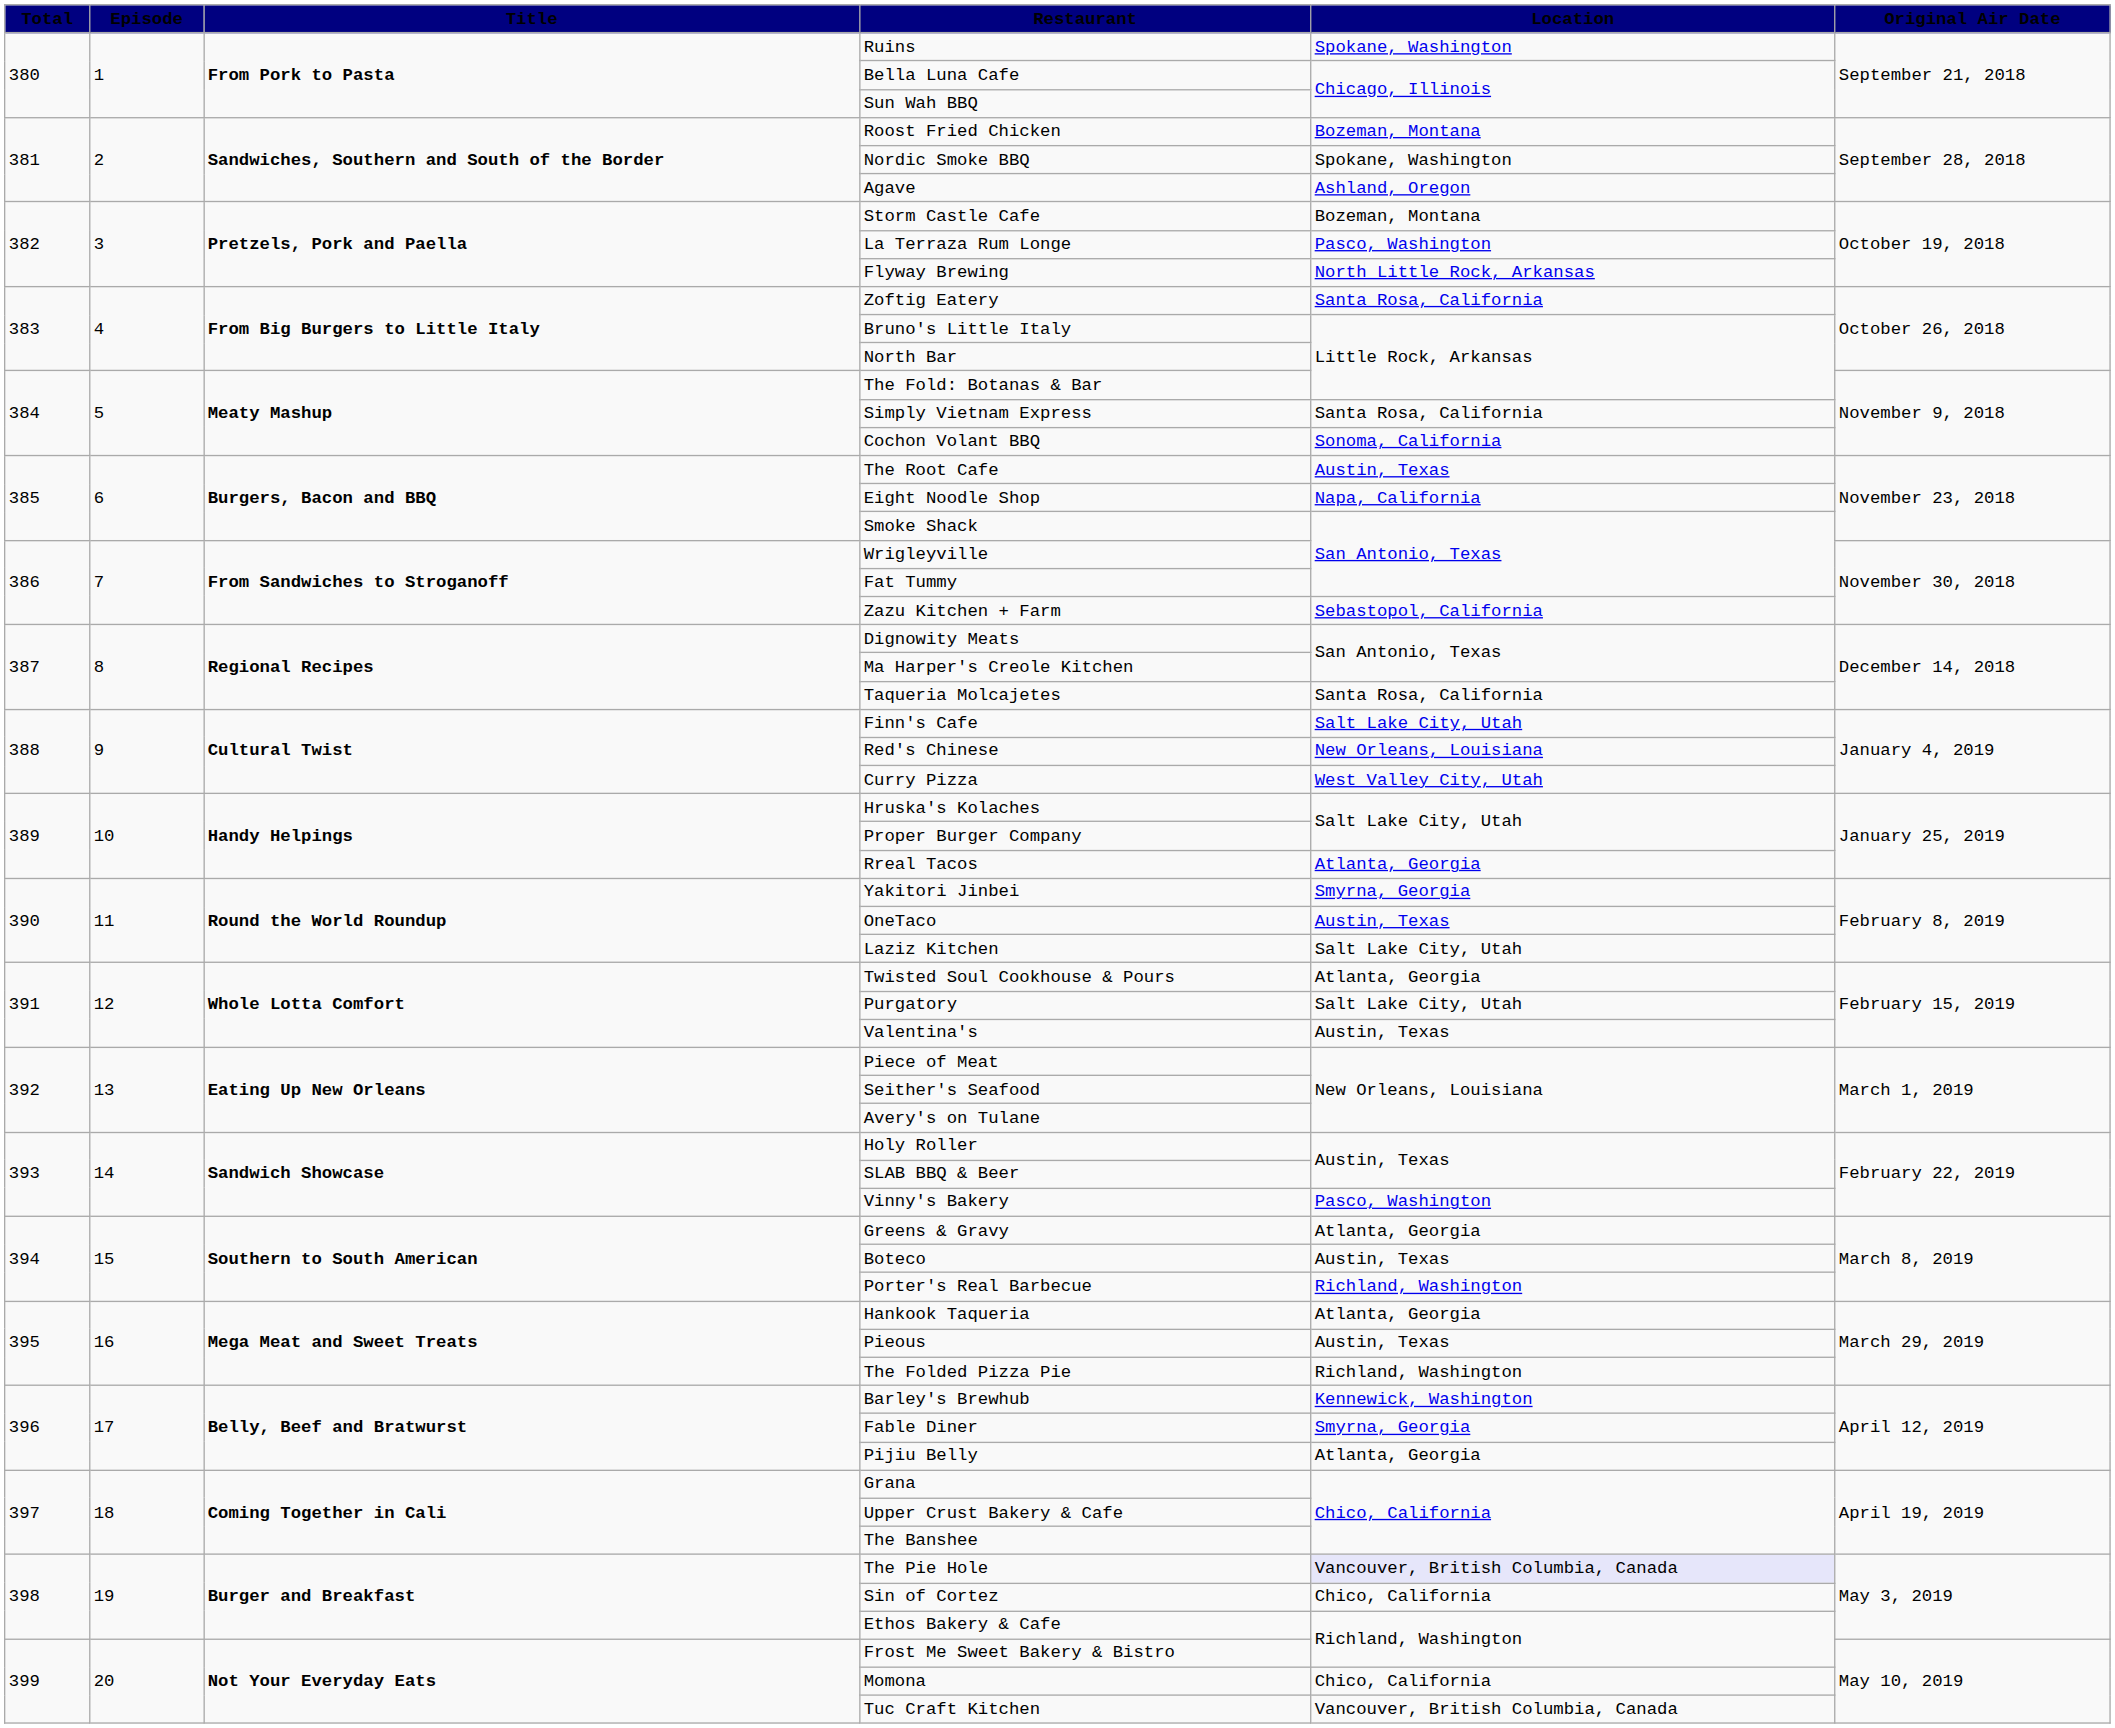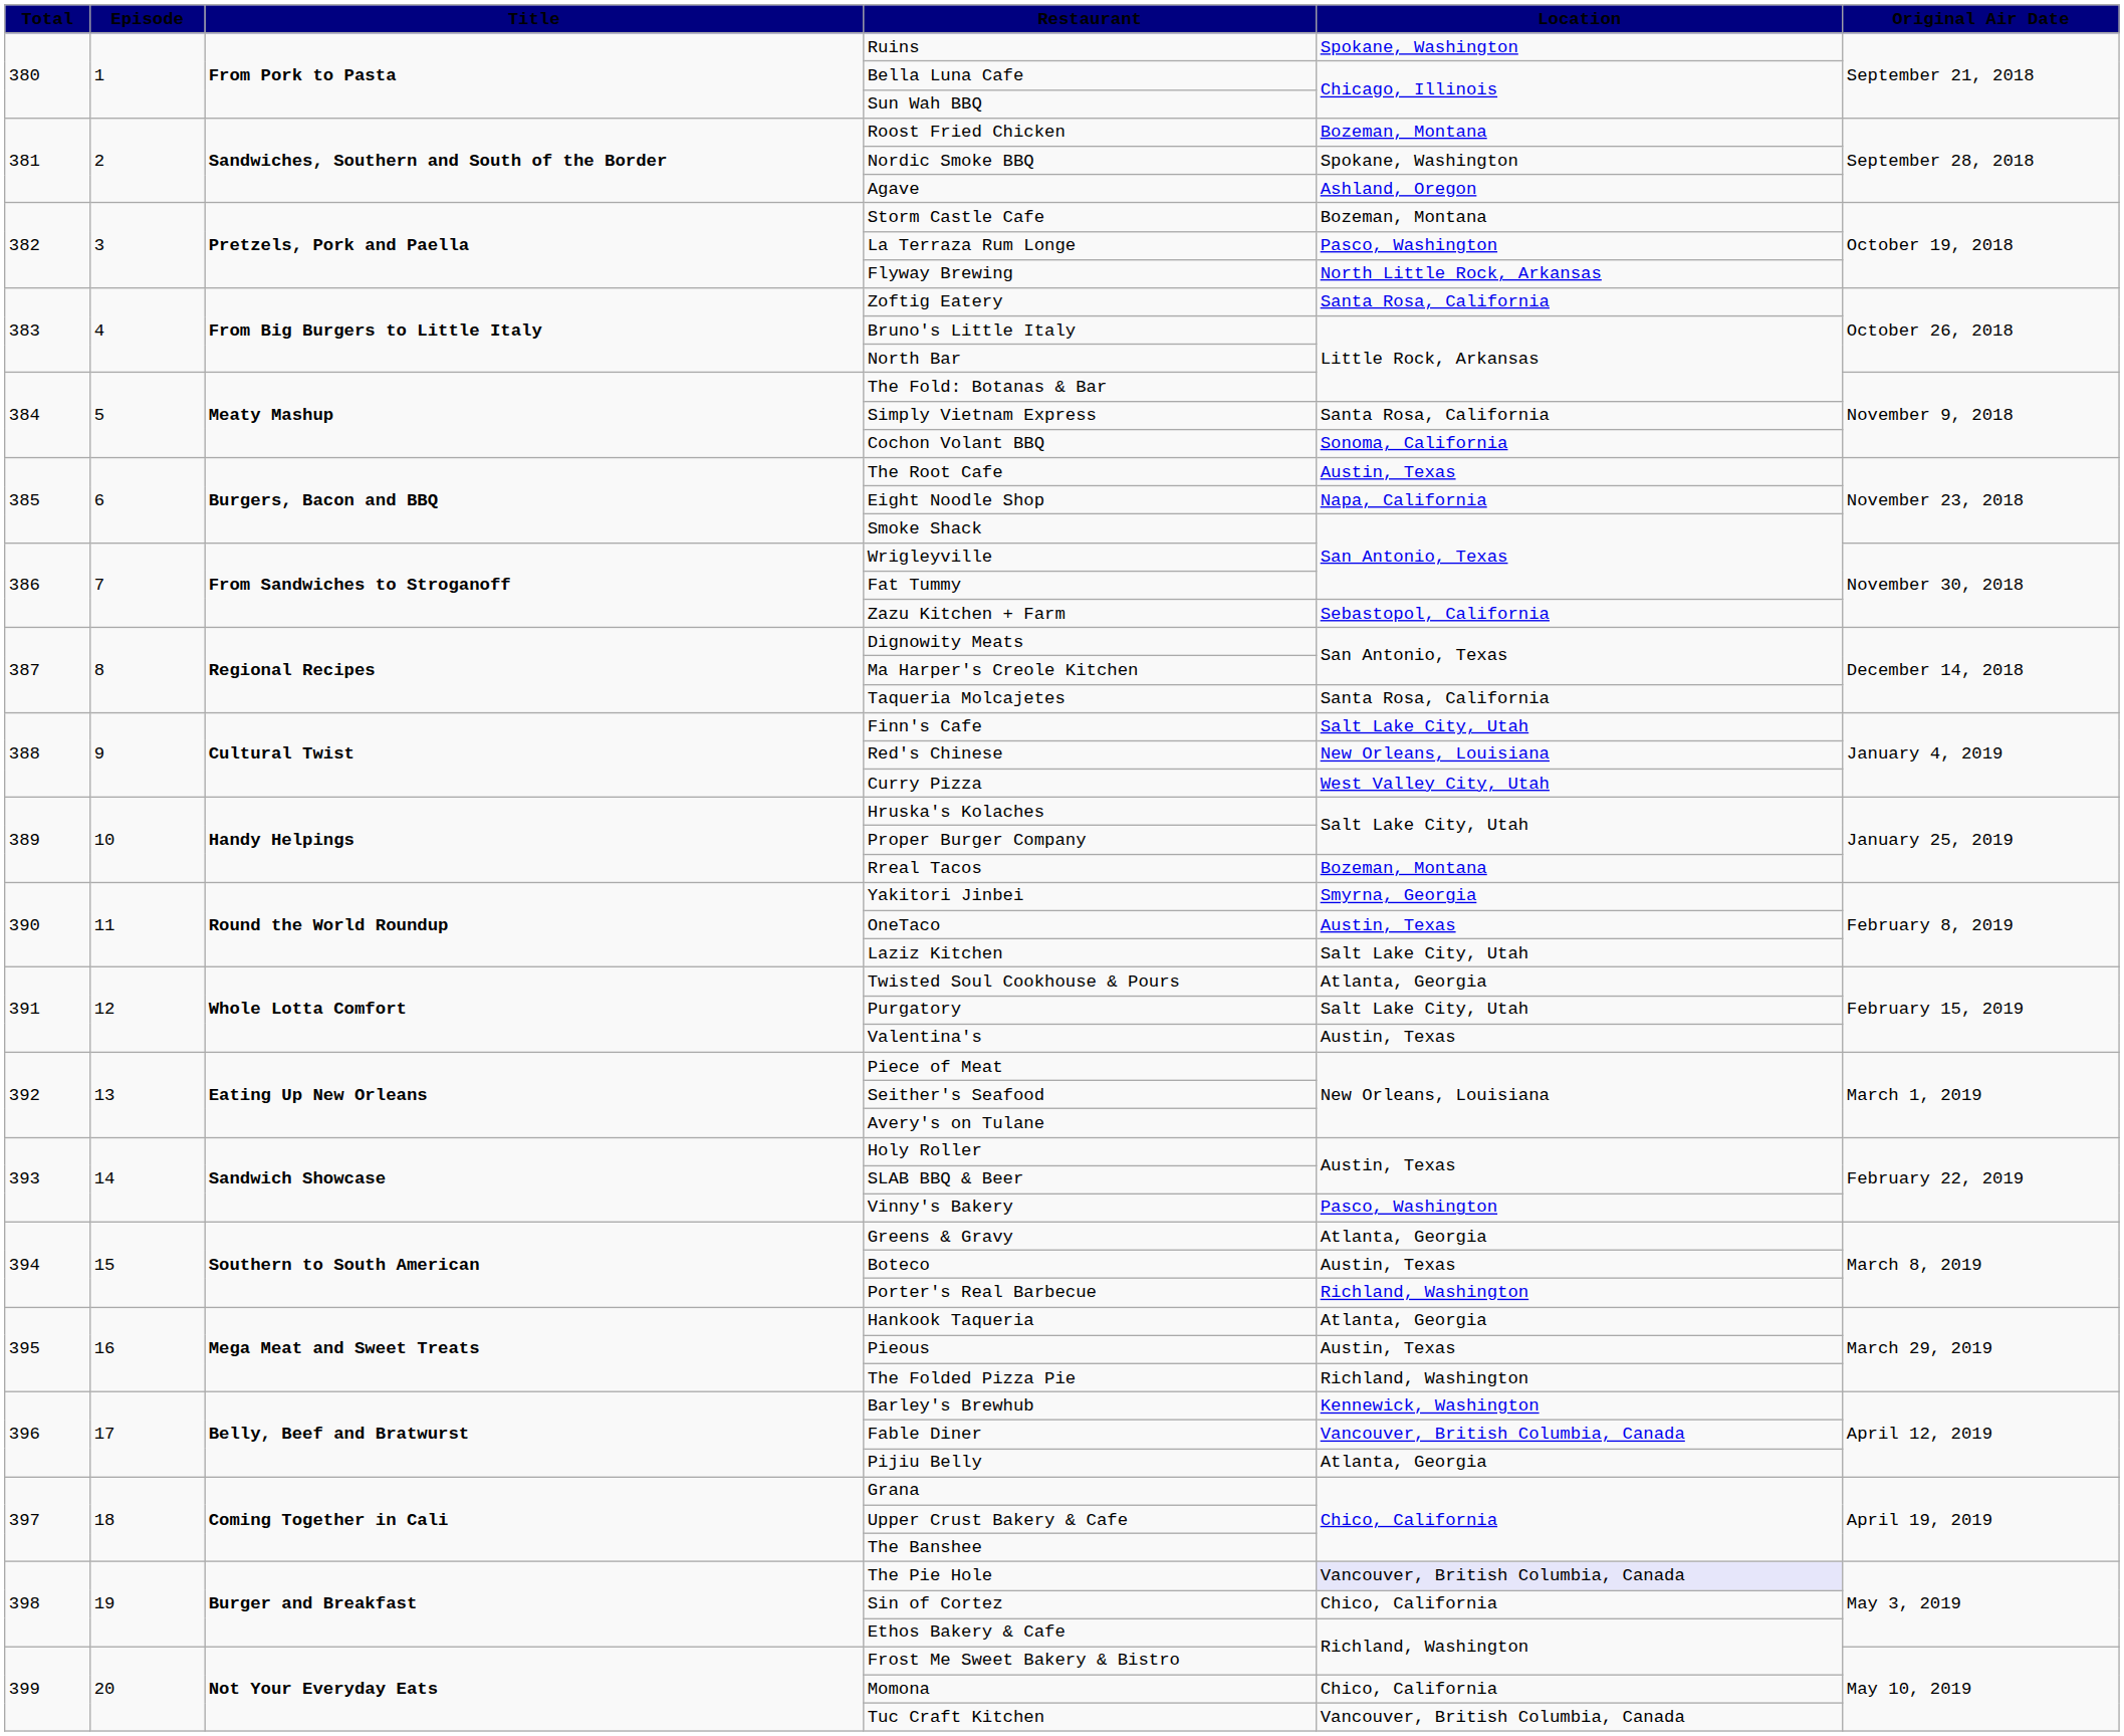 <table class="wikitable" style="width: 100%;">
 <tr>
 <th # style="background:#000080;">Total</th>
 <th # style="background:#000080;">Episode</th>
 <th # style="background:#000080;">Title</th>
 <th # style="background:#000080;">Restaurant</th>
 <th # style="background:#000080;">Location</th>
 <th # style="background:#000080;">Original Air Date</th>
 </tr>
 <tr>
 <td rowspan="3">380</td>
 <td rowspan="3">1</td>
 <td rowspan="3"><strong>From Pork to Pasta</strong></td>
 <td>Ruins</td>
 <td><a href='#'>Spokane, Washington</a></td>
 <td rowspan="3">September 21, 2018</td>
 </tr>
 <tr>
 <td>Bella Luna Cafe</td>
 <td rowspan="2"><a href='#'>Chicago, Illinois</a></td>
 </tr>
 <tr>
 <td>Sun Wah BBQ</td>
 </tr>
 <tr>
 <td rowspan="3">381</td>
 <td rowspan="3">2</td>
 <td rowspan="3"><strong>Sandwiches, Southern and South of the Border</strong></td>
 <td>Roost Fried Chicken</td>
 <td><a href='#'>Bozeman, Montana</a></td>
 <td rowspan="3">September 28, 2018</td>
 </tr>
 <tr>
 <td>Nordic Smoke BBQ</td>
 <td>Spokane, Washington</td>
 </tr>
 <tr>
 <td>Agave</td>
 <td><a href='#'>Ashland, Oregon</a></td>
 </tr>
 <tr>
 <td rowspan="3">382</td>
 <td rowspan="3">3</td>
 <td rowspan="3"><strong>Pretzels, Pork and Paella</strong></td>
 <td>Storm Castle Cafe</td>
 <td>Bozeman, Montana</td>
 <td rowspan="3">October 19, 2018</td>
 </tr>
 <tr>
 <td>La Terraza Rum Longe</td>
 <td><a href='#'>Pasco, Washington</a></td>
 </tr>
 <tr>
 <td>Flyway Brewing</td>
 <td><a href='#'>North Little Rock, Arkansas</a></td>
 </tr>
 <tr>
 <td rowspan="3">383</td>
 <td rowspan="3">4</td>
 <td rowspan="3"><strong>From Big Burgers to Little Italy</strong></td>
 <td>Zoftig Eatery</td>
 <td><a href='#'>Santa Rosa, California</a></td>
 <td rowspan="3">October 26, 2018</td>
 </tr>
 <tr>
 <td>Bruno's Little Italy</td>
 <td rowspan="3">Little Rock, Arkansas</td>
 </tr>
 <tr>
 <td>North Bar</td>
 </tr>
 <tr>
 <td rowspan="3">384</td>
 <td rowspan="3">5</td>
 <td rowspan="3"><strong>Meaty Mashup</strong></td>
 <td>The Fold: Botanas & Bar</td>
 <td rowspan="3">November 9, 2018</td>
 </tr>
 <tr>
 <td>Simply Vietnam Express</td>
 <td>Santa Rosa, California</td>
 </tr>
 <tr>
 <td>Cochon Volant BBQ</td>
 <td><a href='#'>Sonoma, California</a></td>
 </tr>
 <tr>
 <td rowspan="3">385</td>
 <td rowspan="3">6</td>
 <td rowspan="3"><strong>Burgers, Bacon and BBQ</strong></td>
 <td>The Root Cafe</td>
 <td><a href='#'>Austin, Texas</a></td>
 <td rowspan="3">November 23, 2018</td>
 </tr>
 <tr>
 <td>Eight Noodle Shop</td>
 <td><a href='#'>Napa, California</a></td>
 </tr>
 <tr>
 <td>Smoke Shack</td>
 <td rowspan="3"><a href='#'>San Antonio, Texas</a></td>
 </tr>
 <tr>
 <td rowspan="3">386</td>
 <td rowspan="3">7</td>
 <td rowspan="3"><strong>From Sandwiches to Stroganoff</strong></td>
 <td>Wrigleyville</td>
 <td rowspan="3">November 30, 2018</td>
 </tr>
 <tr>
 <td>Fat Tummy</td>
 </tr>
 <tr>
 <td>Zazu Kitchen + Farm</td>
 <td><a href='#'>Sebastopol, California</a></td>
 </tr>
 <tr>
 <td rowspan="3">387</td>
 <td rowspan="3">8</td>
 <td rowspan="3"><strong>Regional Recipes</strong></td>
 <td>Dignowity Meats</td>
 <td rowspan="2">San Antonio, Texas</td>
 <td rowspan="3">December 14, 2018</td>
 </tr>
 <tr>
 <td>Ma Harper's Creole Kitchen</td>
 </tr>
 <tr>
 <td>Taqueria Molcajetes</td>
 <td>Santa Rosa, California</td>
 </tr>
 <tr>
 <td rowspan="3">388</td>
 <td rowspan="3">9</td>
 <td rowspan="3"><strong>Cultural Twist</strong></td>
 <td>Finn's Cafe</td>
 <td><a href='#'>Salt Lake City, Utah</a></td>
 <td rowspan="3">January 4, 2019</td>
 </tr>
 <tr>
 <td>Red's Chinese</td>
 <td><a href='#'>New Orleans, Louisiana</a></td>
 </tr>
 <tr>
 <td>Curry Pizza</td>
 <td><a href='#'>West Valley City, Utah</a></td>
 </tr>
 <tr>
 <td rowspan="3">389</td>
 <td rowspan="3">10</td>
 <td rowspan="3"><strong>Handy Helpings</strong></td>
 <td>Hruska's Kolaches</td>
 <td rowspan="2">Salt Lake City, Utah</td>
 <td rowspan="3">January 25, 2019</td>
 </tr>
 <tr>
 <td>Proper Burger Company</td>
 </tr>
 <tr>
 <td>Rreal Tacos</td>
-<td><a href='#'>Atlanta, Georgia</a></td>
+<td><a href='#'>Bozeman, Montana</a></td>
 </tr>
 <tr>
 <td rowspan="3">390</td>
 <td rowspan="3">11</td>
 <td rowspan="3"><strong>Round the World Roundup</strong></td>
 <td>Yakitori Jinbei</td>
 <td><a href='#'>Smyrna, Georgia</a></td>
 <td rowspan="3">February 8, 2019</td>
 </tr>
 <tr>
 <td>OneTaco</td>
 <td><a href='#'>Austin, Texas</a></td>
 </tr>
 <tr>
 <td>Laziz Kitchen</td>
 <td>Salt Lake City, Utah</td>
 </tr>
 <tr>
 <td rowspan="3">391</td>
 <td rowspan="3">12</td>
 <td rowspan="3"><strong>Whole Lotta Comfort</strong></td>
 <td>Twisted Soul Cookhouse & Pours</td>
 <td>Atlanta, Georgia</td>
 <td rowspan="3">February 15, 2019<br></td>
 </tr>
 <tr>
 <td>Purgatory</td>
 <td>Salt Lake City, Utah</td>
 </tr>
 <tr>
 <td>Valentina's</td>
 <td>Austin, Texas</td>
 </tr>
 <tr>
 <td rowspan="3">392</td>
 <td rowspan="3">13</td>
 <td rowspan="3"><strong>Eating Up New Orleans</strong></td>
 <td>Piece of Meat</td>
 <td rowspan="3">New Orleans, Louisiana</td>
 <td rowspan="3">March 1, 2019</td>
 </tr>
 <tr>
 <td>Seither's Seafood</td>
 </tr>
 <tr>
 <td>Avery's on Tulane</td>
 </tr>
 <tr>
 <td rowspan="3">393</td>
 <td rowspan="3">14</td>
 <td rowspan="3"><strong>Sandwich Showcase</strong></td>
 <td>Holy Roller</td>
 <td rowspan="2">Austin, Texas</td>
 <td rowspan="3">February 22, 2019</td>
 </tr>
 <tr>
 <td>SLAB BBQ & Beer</td>
 </tr>
 <tr>
 <td>Vinny's Bakery</td>
 <td><a href='#'>Pasco, Washington</a></td>
 </tr>
 <tr>
 <td rowspan="3">394</td>
 <td rowspan="3">15</td>
 <td rowspan="3"><strong>Southern to South American</strong></td>
 <td>Greens & Gravy</td>
 <td>Atlanta, Georgia</td>
 <td rowspan="3">March 8, 2019</td>
 </tr>
 <tr>
 <td>Boteco</td>
 <td>Austin, Texas</td>
 </tr>
 <tr>
 <td>Porter's Real Barbecue</td>
 <td><a href='#'>Richland, Washington</a></td>
 </tr>
 <tr>
 <td rowspan="3">395</td>
 <td rowspan="3">16</td>
 <td rowspan="3"><strong>Mega Meat and Sweet Treats</strong></td>
 <td>Hankook Taqueria</td>
 <td>Atlanta, Georgia</td>
 <td rowspan="3">March 29, 2019</td>
 </tr>
 <tr>
 <td>Pieous</td>
 <td>Austin, Texas</td>
 </tr>
 <tr>
 <td>The Folded Pizza Pie</td>
 <td>Richland, Washington</td>
 </tr>
 <tr>
 <td rowspan="3">396</td>
 <td rowspan="3">17</td>
 <td rowspan="3"><strong>Belly, Beef and Bratwurst</strong></td>
 <td>Barley's Brewhub</td>
 <td><a href='#'>Kennewick, Washington</a></td>
 <td rowspan="3">April 12, 2019</td>
 </tr>
 <tr>
 <td>Fable Diner</td>
-<td><a href='#'>Smyrna, Georgia</a></td>
+<td><a href='#'>Vancouver, British Columbia, Canada</a></td>
 </tr>
 <tr>
 <td>Pijiu Belly</td>
 <td>Atlanta, Georgia</td>
 </tr>
 <tr>
 <td rowspan="3">397</td>
 <td rowspan="3">18</td>
 <td rowspan="3"><strong>Coming Together in Cali</strong></td>
 <td>Grana</td>
 <td rowspan="3"><a href='#'>Chico, California</a></td>
 <td rowspan="3">April 19, 2019</td>
 </tr>
 <tr>
 <td>Upper Crust Bakery & Cafe</td>
 </tr>
 <tr>
 <td>The Banshee</td>
 </tr>
 <tr>
 <td rowspan="3">398</td>
 <td rowspan="3">19</td>
 <td rowspan="3"><strong>Burger and Breakfast</strong></td>
 <td>The Pie Hole</td>
 <td style="background: lavender;">Vancouver, British Columbia, Canada</td>
 <td rowspan="3">May 3, 2019</td>
 </tr>
 <tr>
 <td>Sin of Cortez</td>
 <td>Chico, California</td>
 </tr>
 <tr>
 <td>Ethos Bakery & Cafe</td>
 <td rowspan="2">Richland, Washington</td>
 </tr>
 <tr>
 <td rowspan="3">399</td>
 <td rowspan="3">20</td>
 <td rowspan="3"><strong>Not Your Everyday Eats</strong></td>
 <td>Frost Me Sweet Bakery & Bistro</td>
 <td rowspan="3">May 10, 2019</td>
 </tr>
 <tr>
 <td>Momona</td>
 <td>Chico, California</td>
 </tr>
 <tr>
 <td>Tuc Craft Kitchen</td>
 <td>Vancouver, British Columbia, Canada</td>
 </tr>
 </table>
